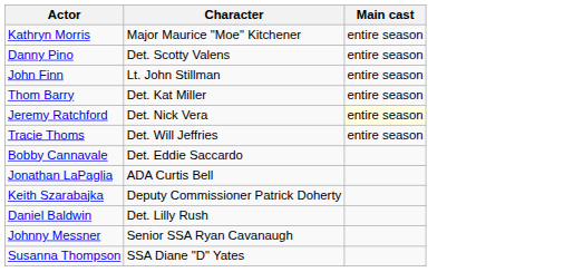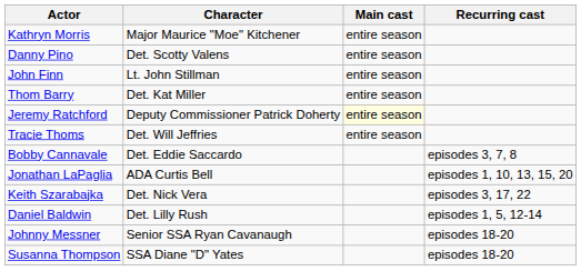 <table class="wikitable sortable" border="1">
 <tr>
 <th>Actor</th>
 <th>Character</th>
 <th>Main cast</th>
+<th>Recurring cast</th>
 </tr>
 <tr>
 <td><a href='#'>Kathryn Morris</a></td>
 <td>Major Maurice "Moe" Kitchener</td>
 <td>entire season</td>
+<td></td>
 </tr>
 <tr>
 <td><a href='#'>Danny Pino</a></td>
 <td>Det. Scotty Valens</td>
 <td>entire season</td>
+<td></td>
 </tr>
 <tr>
 <td><a href='#'>John Finn</a></td>
 <td>Lt. John Stillman</td>
 <td>entire season</td>
+<td></td>
 </tr>
 <tr>
 <td><a href='#'>Thom Barry</a></td>
 <td>Det. Kat Miller</td>
 <td>entire season</td>
+<td></td>
 </tr>
 <tr>
 <td><a href='#'>Jeremy Ratchford</a></td>
-<td>Det. Nick Vera</td>
+<td>Deputy Commissioner Patrick Doherty</td>
 <td style="background: lightyellow;">entire season</td>
+<td></td>
 </tr>
 <tr>
 <td><a href='#'>Tracie Thoms</a></td>
 <td>Det. Will Jeffries</td>
 <td>entire season</td>
+<td></td>
 </tr>
 <tr>
 <td><a href='#'>Bobby Cannavale</a></td>
 <td>Det. Eddie Saccardo</td>
 <td></td>
+<td>episodes 3, 7, 8</td>
 </tr>
 <tr>
 <td><a href='#'>Jonathan LaPaglia</a></td>
 <td>ADA Curtis Bell</td>
 <td></td>
+<td>episodes 1, 10, 13, 15, 20</td>
 </tr>
 <tr>
 <td><a href='#'>Keith Szarabajka</a></td>
-<td>Deputy Commissioner Patrick Doherty</td>
+<td>Det. Nick Vera</td>
 <td></td>
+<td>episodes 3, 17, 22</td>
 </tr>
 <tr>
 <td><a href='#'>Daniel Baldwin</a></td>
 <td>Det. Lilly Rush</td>
 <td></td>
+<td>episodes 1, 5, 12-14</td>
 </tr>
 <tr>
 <td><a href='#'>Johnny Messner</a></td>
 <td>Senior SSA Ryan Cavanaugh</td>
 <td></td>
+<td>episodes 18-20</td>
 </tr>
 <tr>
 <td><a href='#'>Susanna Thompson</a></td>
 <td>SSA Diane "D" Yates</td>
 <td></td>
+<td>episodes 18-20</td>
 </tr>
 </table>
